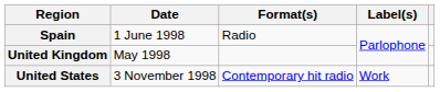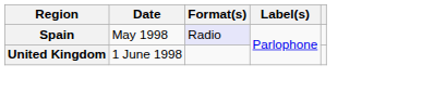 <table class="wikitable plainrowheaders">
 <tr>
 <th scope="col">Region</th>
 <th scope="col">Date</th>
 <th scope="col">Format(s)</th>
 <th scope="col">Label(s)</th>
 <th scope="col"></th>
 </tr>
 <tr>
 <th scope="row">Spain</th>
-<td>1 June 1998</td>
-<td>Radio</td>
+<td>May 1998</td>
+<td style="background: lavender;">Radio</td>
 <td rowspan="2"><a href='#'>Parlophone</a></td>
 <td></td>
 </tr>
 <tr>
 <th scope="row">United Kingdom</th>
-<td>May 1998</td>
+<td>1 June 1998</td>
 <td></td>
 <td></td>
 </tr>
-<tr>
-<th scope="row">United States</th>
-<td>3 November 1998</td>
-<td><a href='#'>Contemporary hit radio</a></td>
-<td><a href='#'>Work</a></td>
-<td></td>
-</tr>
 </table>
